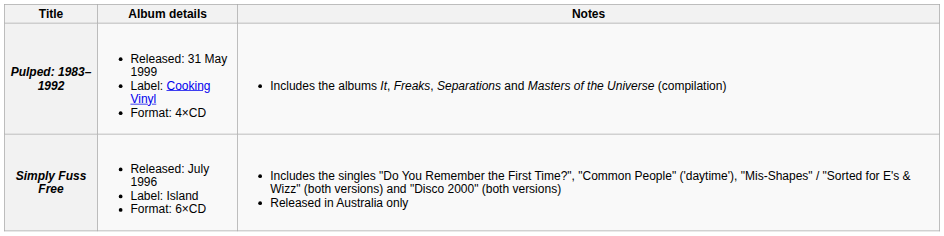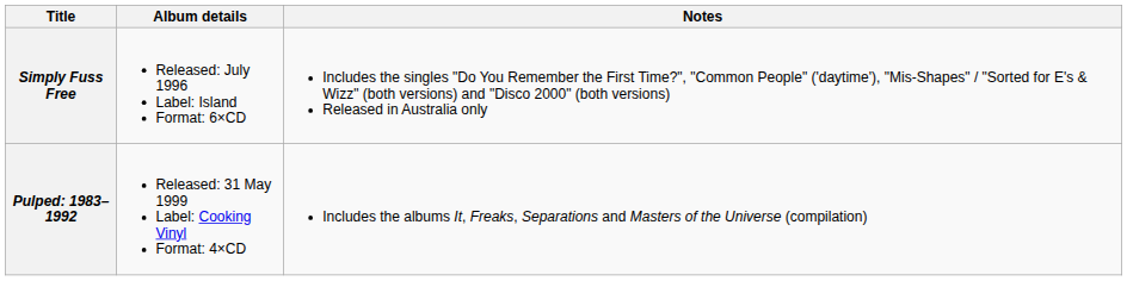 <table class="wikitable plainrowheaders">
 <tr>
 <th scope="col">Title</th>
 <th scope="col">Album details</th>
 <th scope="col">Notes</th>
 </tr>
 <tr>
+<th scope="row"><em>Simply Fuss Free</em></th>
+<td><br><ul><li>Released: July 1996</li><li>Label: Island</li><li>Format: 6×CD</li></ul></td>
+<td><br><ul><li>Includes the singles "Do You Remember the First Time?", "Common People" ('daytime'), "Mis-Shapes" / "Sorted for E's & Wizz" (both versions) and "Disco 2000" (both versions)</li><li>Released in Australia only</li></ul></td>
+</tr>
+<tr>
 <th scope="row"><em>Pulped: 1983–1992</em></th>
 <td><br><ul><li>Released: 31 May 1999</li><li>Label: <a href='#'>Cooking Vinyl</a> </li><li>Format: 4×CD</li></ul></td>
 <td><br><ul><li>Includes the albums <em>It</em>, <em>Freaks</em>, <em>Separations</em> and <em>Masters of the Universe</em> (compilation)</li></ul></td>
 </tr>
-<tr>
-<th scope="row"><em>Simply Fuss Free</em></th>
-<td><br><ul><li>Released: July 1996</li><li>Label: Island</li><li>Format: 6×CD</li></ul></td>
-<td><br><ul><li>Includes the singles "Do You Remember the First Time?", "Common People" ('daytime'), "Mis-Shapes" / "Sorted for E's & Wizz" (both versions) and "Disco 2000" (both versions)</li><li>Released in Australia only</li></ul></td>
-</tr>
 </table>
